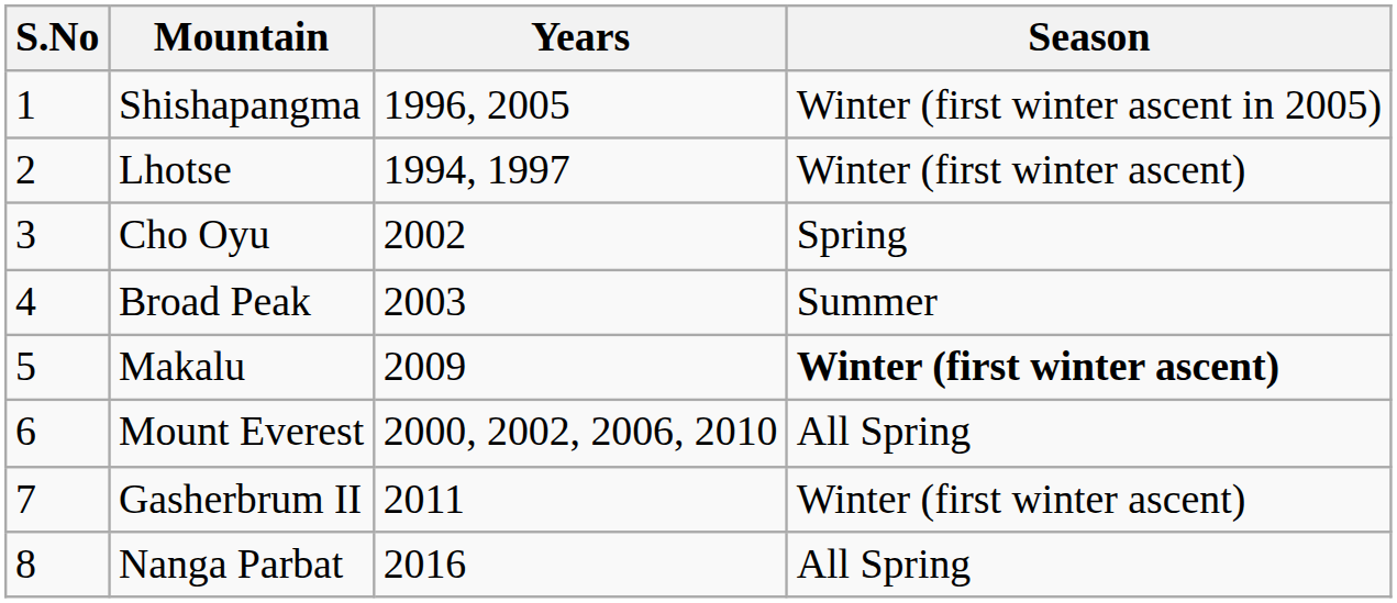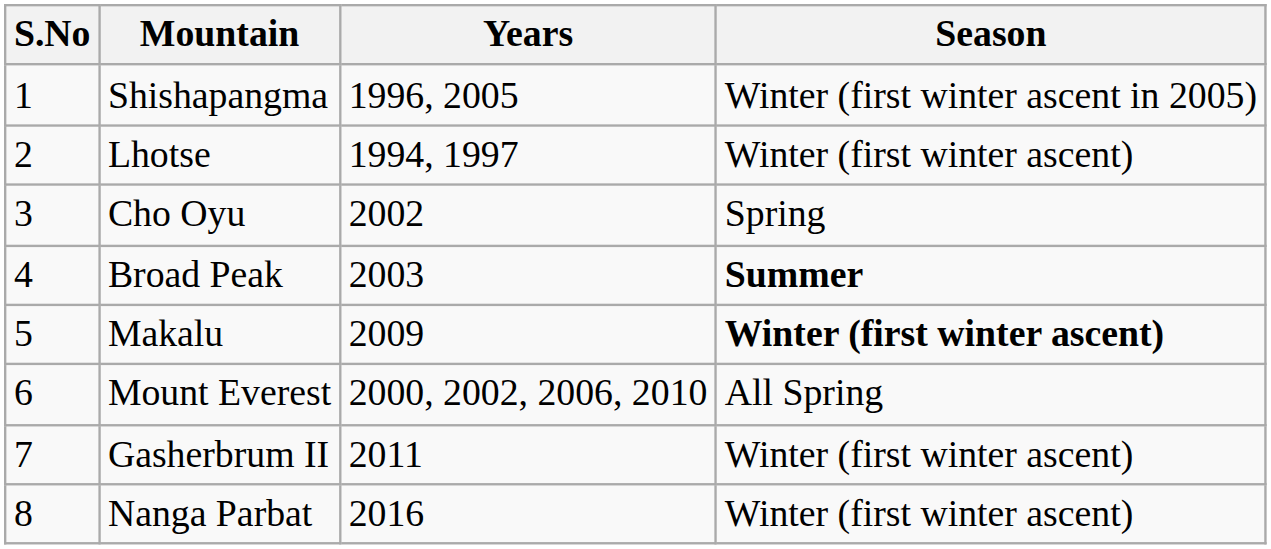 <table class="wikitable">
 <tr>
 <th>S.No</th>
 <th>Mountain</th>
 <th>Years</th>
 <th>Season</th>
 </tr>
 <tr>
 <td>1</td>
 <td>Shishapangma</td>
 <td>1996, 2005</td>
 <td>Winter (first winter ascent in 2005)</td>
 </tr>
 <tr>
 <td>2</td>
 <td>Lhotse</td>
 <td>1994, 1997</td>
 <td>Winter (first winter ascent)</td>
 </tr>
 <tr>
 <td>3</td>
 <td>Cho Oyu</td>
 <td>2002</td>
 <td>Spring</td>
 </tr>
 <tr>
 <td>4</td>
 <td>Broad Peak</td>
 <td>2003</td>
-<td>Summer</td>
+<td><strong>Summer</strong></td>
 </tr>
 <tr>
 <td>5</td>
 <td>Makalu</td>
 <td>2009</td>
 <td><strong>Winter (first winter ascent)</strong></td>
 </tr>
 <tr>
 <td>6</td>
 <td>Mount Everest</td>
 <td>2000, 2002, 2006, 2010</td>
 <td>All Spring</td>
 </tr>
 <tr>
 <td>7</td>
 <td>Gasherbrum II</td>
 <td>2011</td>
 <td>Winter (first winter ascent)</td>
 </tr>
 <tr>
 <td>8</td>
 <td>Nanga Parbat</td>
 <td>2016</td>
-<td>All Spring</td>
+<td>Winter (first winter ascent)</td>
 </tr>
 </table>
